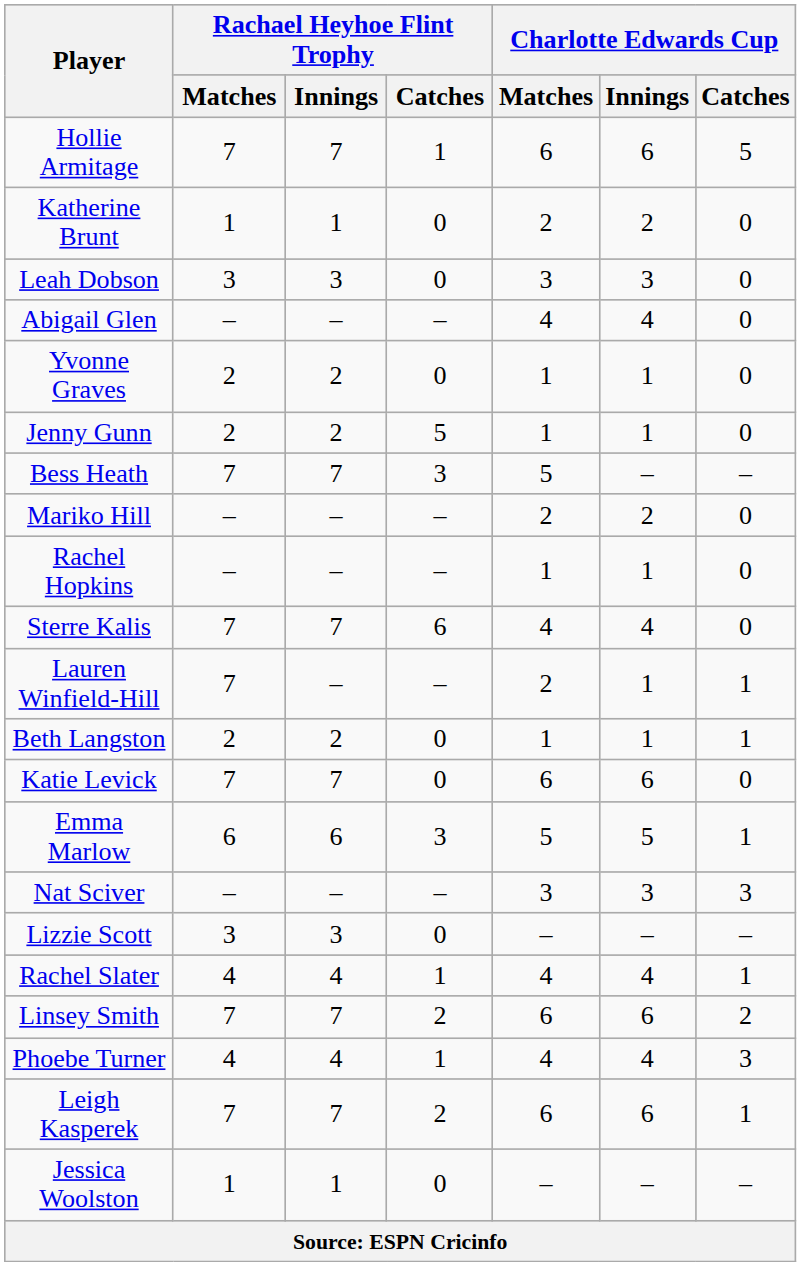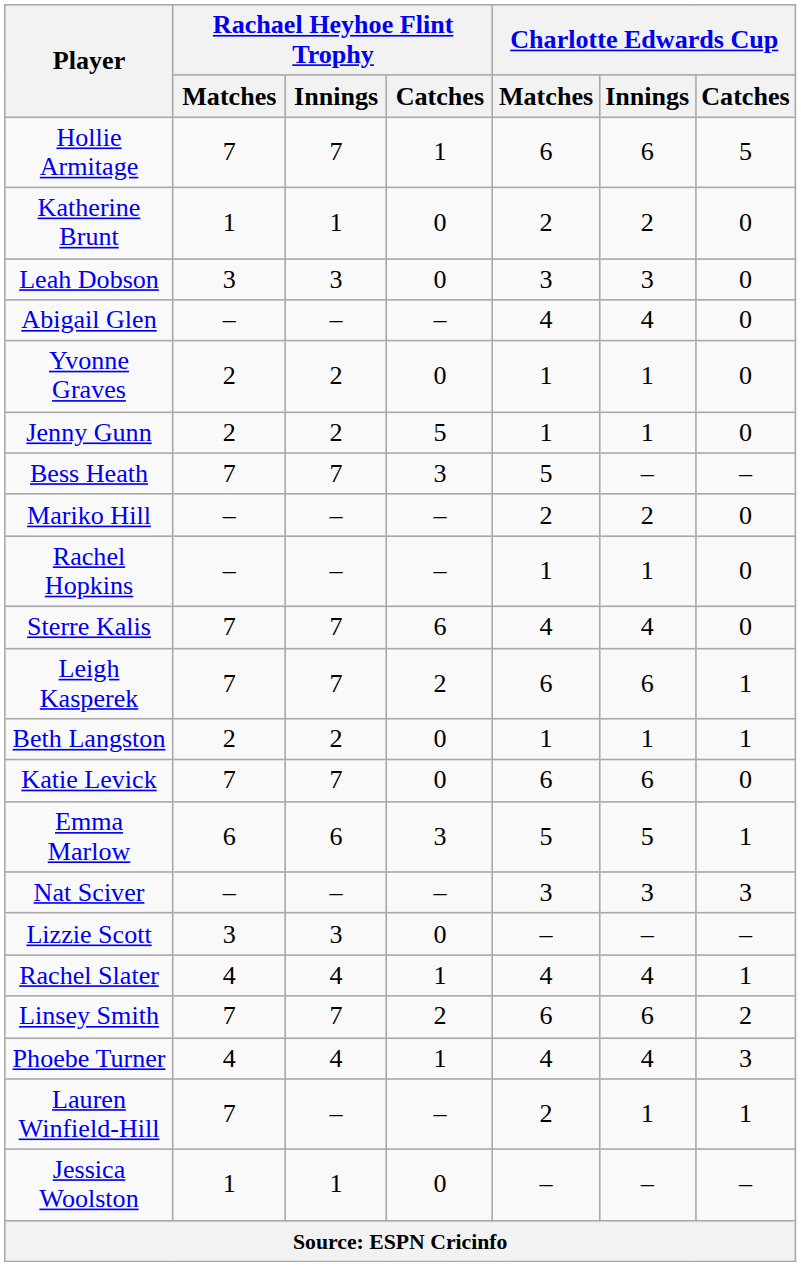 <table class="wikitable" style="text-align:center; width:55%;">
 <tr>
 <th rowspan=2>Player</th>
 <th colspan=3><a href='#'>Rachael Heyhoe Flint Trophy</a></th>
 <th colspan=3><a href='#'>Charlotte Edwards Cup</a></th>
 </tr>
 <tr>
 <th>Matches</th>
 <th>Innings</th>
 <th>Catches</th>
 <th>Matches</th>
 <th>Innings</th>
 <th>Catches</th>
 </tr>
 <tr>
 <td><a href='#'>Hollie Armitage</a></td>
 <td>7</td>
 <td>7</td>
 <td>1</td>
 <td>6</td>
 <td>6</td>
 <td>5</td>
 </tr>
 <tr>
 <td><a href='#'>Katherine Brunt</a></td>
 <td>1</td>
 <td>1</td>
 <td>0</td>
 <td>2</td>
 <td>2</td>
 <td>0</td>
 </tr>
 <tr>
 <td><a href='#'>Leah Dobson</a></td>
 <td>3</td>
 <td>3</td>
 <td>0</td>
 <td>3</td>
 <td>3</td>
 <td>0</td>
 </tr>
 <tr>
 <td><a href='#'>Abigail Glen</a></td>
 <td>–</td>
 <td>–</td>
 <td>–</td>
 <td>4</td>
 <td>4</td>
 <td>0</td>
 </tr>
 <tr>
 <td><a href='#'>Yvonne Graves</a></td>
 <td>2</td>
 <td>2</td>
 <td>0</td>
 <td>1</td>
 <td>1</td>
 <td>0</td>
 </tr>
 <tr>
 <td><a href='#'>Jenny Gunn</a></td>
 <td>2</td>
 <td>2</td>
 <td>5</td>
 <td>1</td>
 <td>1</td>
 <td>0</td>
 </tr>
 <tr>
 <td><a href='#'>Bess Heath</a></td>
 <td>7</td>
 <td>7</td>
 <td>3</td>
 <td>5</td>
 <td>–</td>
 <td>–</td>
 </tr>
 <tr>
 <td><a href='#'>Mariko Hill</a></td>
 <td>–</td>
 <td>–</td>
 <td>–</td>
 <td>2</td>
 <td>2</td>
 <td>0</td>
 </tr>
 <tr>
 <td><a href='#'>Rachel Hopkins</a></td>
 <td>–</td>
 <td>–</td>
 <td>–</td>
 <td>1</td>
 <td>1</td>
 <td>0</td>
 </tr>
 <tr>
 <td><a href='#'>Sterre Kalis</a></td>
 <td>7</td>
 <td>7</td>
 <td>6</td>
 <td>4</td>
 <td>4</td>
 <td>0</td>
 </tr>
 <tr>
-<td><a href='#'>Lauren Winfield-Hill</a></td>
+<td><a href='#'>Leigh Kasperek</a></td>
 <td>7</td>
-<td>–</td>
-<td>–</td>
+<td>7</td>
 <td>2</td>
-<td>1</td>
+<td>6</td>
+<td>6</td>
 <td>1</td>
 </tr>
 <tr>
 <td><a href='#'>Beth Langston</a></td>
 <td>2</td>
 <td>2</td>
 <td>0</td>
 <td>1</td>
 <td>1</td>
 <td>1</td>
 </tr>
 <tr>
 <td><a href='#'>Katie Levick</a></td>
 <td>7</td>
 <td>7</td>
 <td>0</td>
 <td>6</td>
 <td>6</td>
 <td>0</td>
 </tr>
 <tr>
 <td><a href='#'>Emma Marlow</a></td>
 <td>6</td>
 <td>6</td>
 <td>3</td>
 <td>5</td>
 <td>5</td>
 <td>1</td>
 </tr>
 <tr>
 <td><a href='#'>Nat Sciver</a></td>
 <td>–</td>
 <td>–</td>
 <td>–</td>
 <td>3</td>
 <td>3</td>
 <td>3</td>
 </tr>
 <tr>
 <td><a href='#'>Lizzie Scott</a></td>
 <td>3</td>
 <td>3</td>
 <td>0</td>
 <td>–</td>
 <td>–</td>
 <td>–</td>
 </tr>
 <tr>
 <td><a href='#'>Rachel Slater</a></td>
 <td>4</td>
 <td>4</td>
 <td>1</td>
 <td>4</td>
 <td>4</td>
 <td>1</td>
 </tr>
 <tr>
 <td><a href='#'>Linsey Smith</a></td>
 <td>7</td>
 <td>7</td>
 <td>2</td>
 <td>6</td>
 <td>6</td>
 <td>2</td>
 </tr>
 <tr>
 <td><a href='#'>Phoebe Turner</a></td>
 <td>4</td>
 <td>4</td>
 <td>1</td>
 <td>4</td>
 <td>4</td>
 <td>3</td>
 </tr>
 <tr>
-<td><a href='#'>Leigh Kasperek</a></td>
+<td><a href='#'>Lauren Winfield-Hill</a></td>
 <td>7</td>
-<td>7</td>
+<td>–</td>
+<td>–</td>
 <td>2</td>
-<td>6</td>
-<td>6</td>
+<td>1</td>
 <td>1</td>
 </tr>
 <tr>
 <td><a href='#'>Jessica Woolston</a></td>
 <td>1</td>
 <td>1</td>
 <td>0</td>
 <td>–</td>
 <td>–</td>
 <td>–</td>
 </tr>
 <tr>
 <th colspan="7"><small>Source: ESPN Cricinfo</small></th>
 </tr>
 </table>
